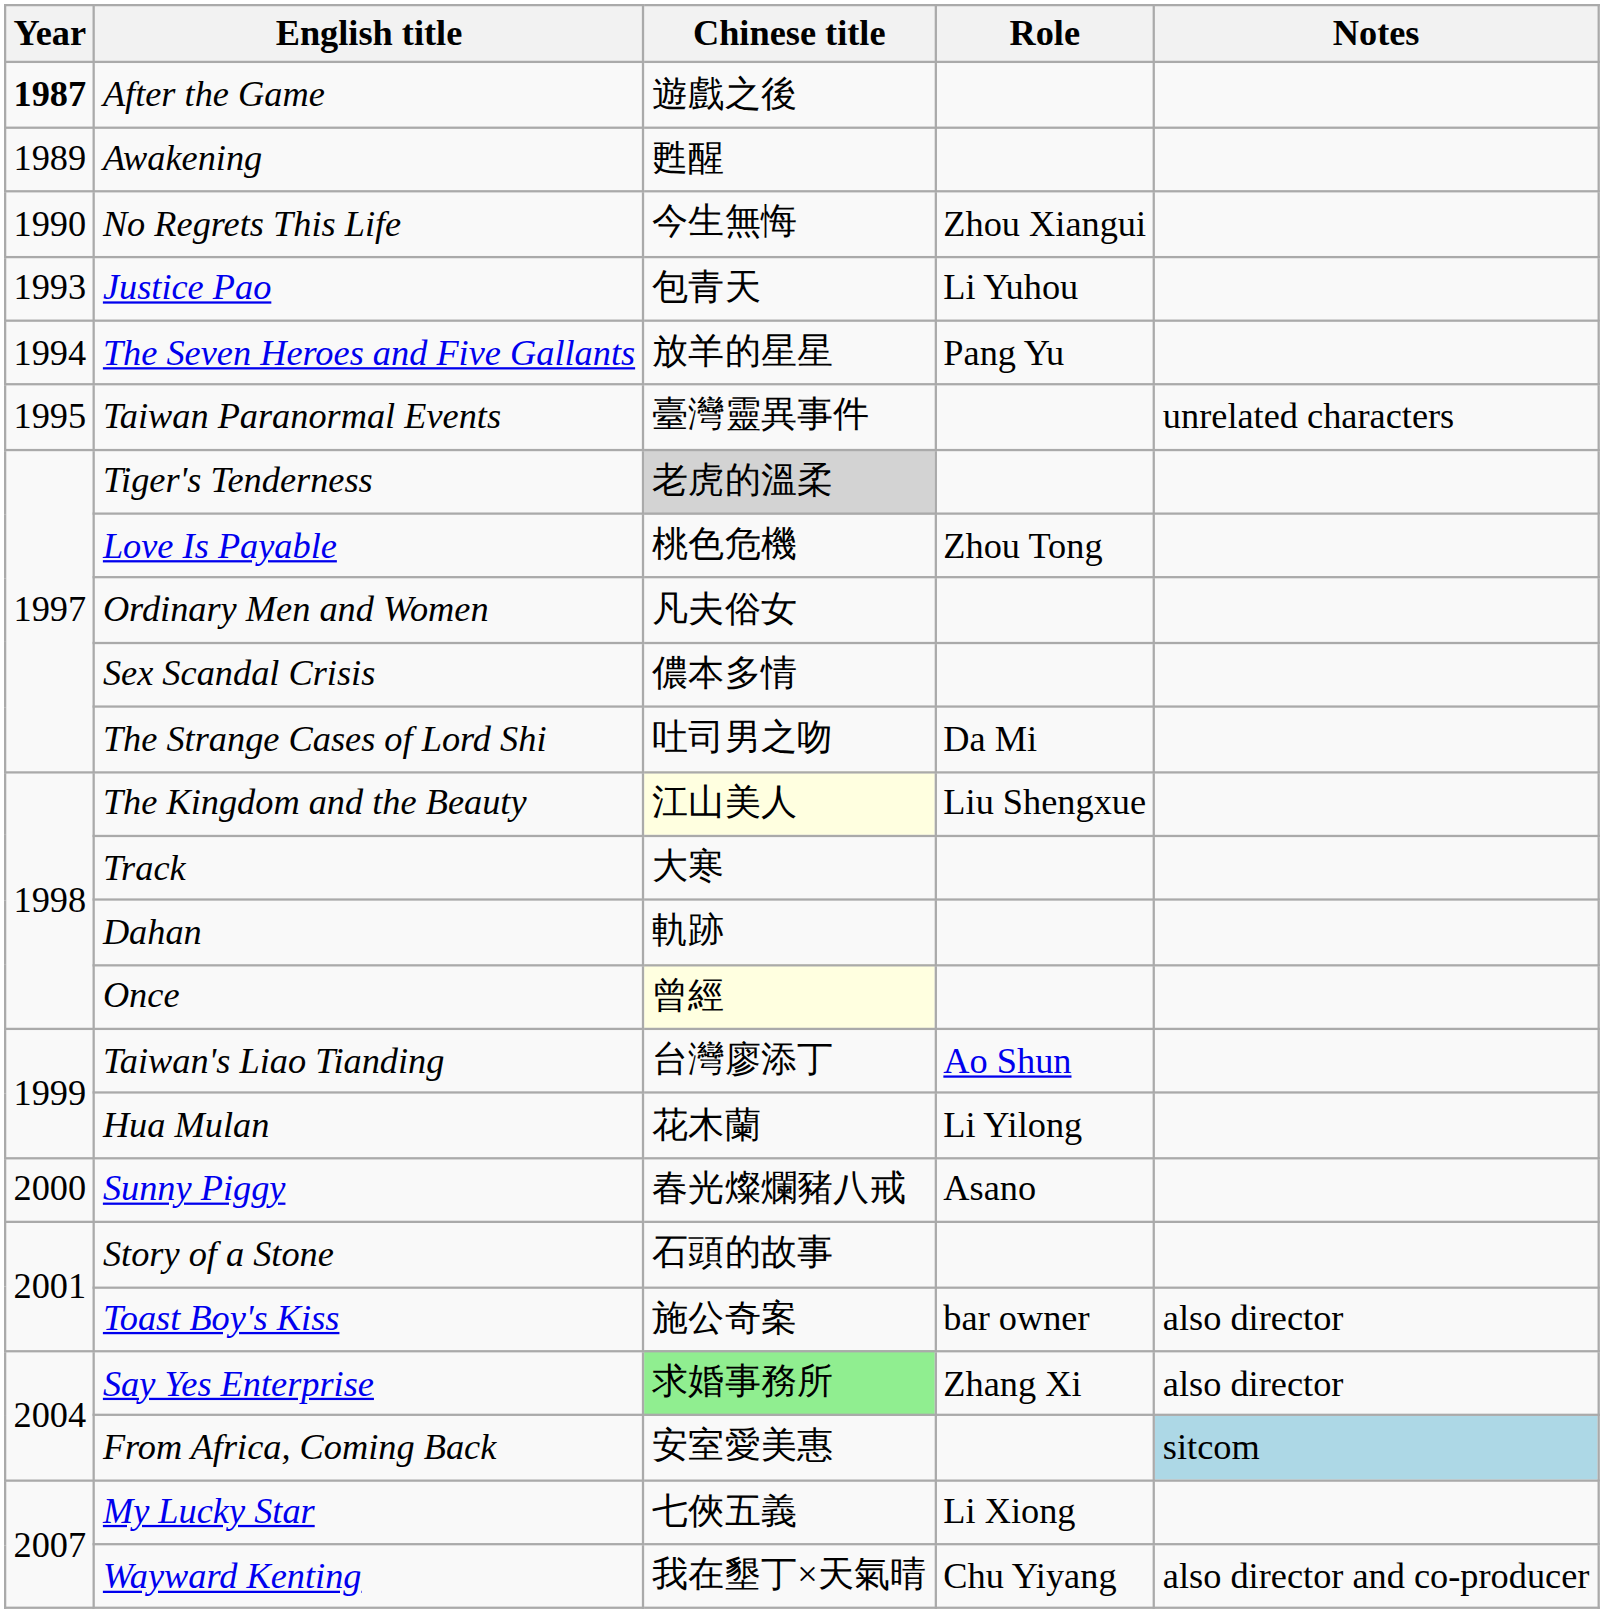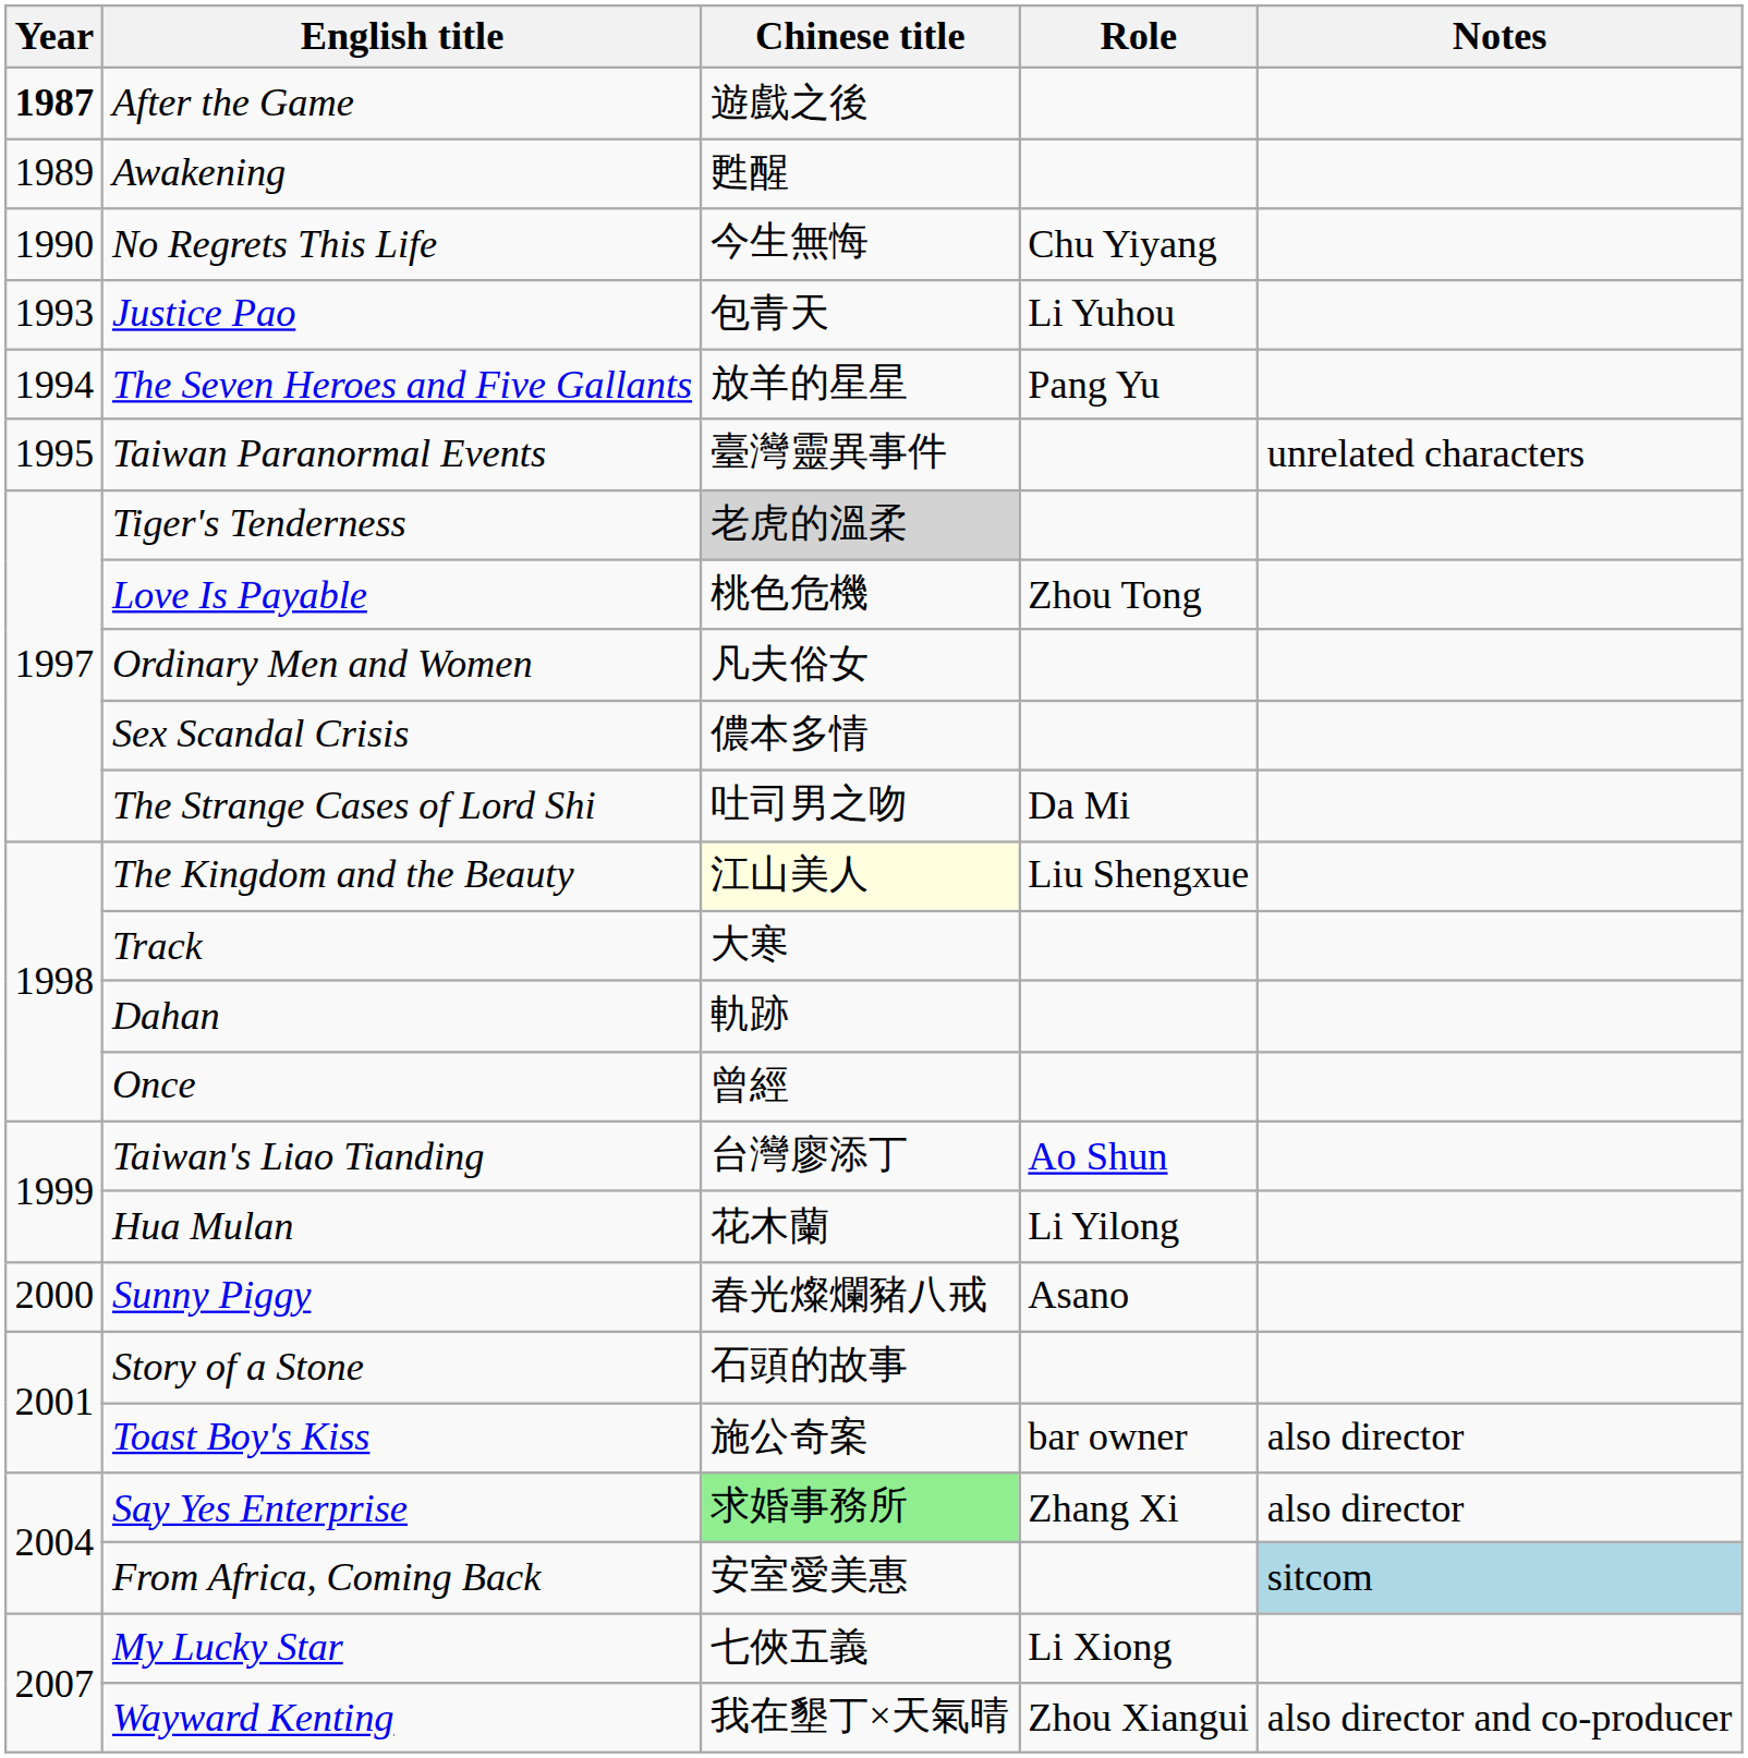 <table class="wikitable sortable">
 <tr>
 <th>Year</th>
 <th>English title</th>
 <th>Chinese title</th>
 <th>Role</th>
 <th class="unsortable">Notes</th>
 </tr>
 <tr>
 <td><strong>1987</strong></td>
 <td><em>After the Game</em></td>
 <td>遊戲之後</td>
 <td></td>
 <td></td>
 </tr>
 <tr>
 <td>1989</td>
 <td><em>Awakening</em></td>
 <td>甦醒</td>
 <td></td>
 <td></td>
 </tr>
 <tr>
 <td>1990</td>
 <td><em>No Regrets This Life</em></td>
 <td>今生無悔</td>
-<td>Zhou Xiangui</td>
+<td>Chu Yiyang</td>
 <td></td>
 </tr>
 <tr>
 <td>1993</td>
 <td><em><a href='#'>Justice Pao</a></em></td>
 <td>包青天</td>
 <td>Li Yuhou</td>
 <td></td>
 </tr>
 <tr>
 <td>1994</td>
 <td><em><a href='#'>The Seven Heroes and Five Gallants</a></em></td>
 <td>放羊的星星</td>
 <td>Pang Yu</td>
 <td></td>
 </tr>
 <tr>
 <td>1995</td>
 <td><em>Taiwan Paranormal Events</em></td>
 <td>臺灣靈異事件</td>
 <td></td>
 <td>unrelated characters</td>
 </tr>
 <tr>
 <td rowspan=5>1997</td>
 <td><em>Tiger's Tenderness</em></td>
 <td style="background: lightgrey;">老虎的溫柔</td>
 <td></td>
 <td></td>
 </tr>
 <tr>
 <td><em><a href='#'>Love Is Payable</a></em></td>
 <td>桃色危機</td>
 <td>Zhou Tong</td>
 <td></td>
 </tr>
 <tr>
 <td><em>Ordinary Men and Women</em></td>
 <td>凡夫俗女</td>
 <td></td>
 <td></td>
 </tr>
 <tr>
 <td><em>Sex Scandal Crisis</em></td>
 <td>儂本多情</td>
 <td></td>
 <td></td>
 </tr>
 <tr>
 <td><em>The Strange Cases of Lord Shi</em></td>
 <td>吐司男之吻</td>
 <td>Da Mi</td>
 <td></td>
 </tr>
 <tr>
 <td rowspan=4>1998</td>
 <td><em>The Kingdom and the Beauty</em></td>
 <td style="background: lightyellow;">江山美人</td>
 <td>Liu Shengxue</td>
 <td></td>
 </tr>
 <tr>
 <td><em>Track</em></td>
 <td>大寒</td>
 <td></td>
 <td></td>
 </tr>
 <tr>
 <td><em>Dahan</em></td>
 <td>軌跡</td>
 <td></td>
 <td></td>
 </tr>
 <tr>
 <td><em>Once</em></td>
-<td style="background: lightyellow;">曾經</td>
+<td>曾經</td>
 <td></td>
 <td></td>
 </tr>
 <tr>
 <td rowspan=2>1999</td>
 <td><em>Taiwan's Liao Tianding</em></td>
 <td>台灣廖添丁</td>
 <td><a href='#'>Ao Shun</a></td>
 <td></td>
 </tr>
 <tr>
 <td><em>Hua Mulan</em></td>
 <td>花木蘭</td>
 <td>Li Yilong</td>
 <td></td>
 </tr>
 <tr>
 <td>2000</td>
 <td><em><a href='#'>Sunny Piggy</a></em></td>
 <td>春光燦爛豬八戒</td>
 <td>Asano</td>
 <td></td>
 </tr>
 <tr>
 <td rowspan=2>2001</td>
 <td><em>Story of a Stone</em></td>
 <td>石頭的故事</td>
 <td></td>
 <td></td>
 </tr>
 <tr>
 <td><em><a href='#'>Toast Boy's Kiss</a></em></td>
 <td>施公奇案</td>
 <td>bar owner</td>
 <td>also director</td>
 </tr>
 <tr>
 <td rowspan=2>2004</td>
 <td><em><a href='#'>Say Yes Enterprise</a></em></td>
 <td style="background: lightgreen;">求婚事務所</td>
 <td>Zhang Xi</td>
 <td>also director</td>
 </tr>
 <tr>
 <td><em>From Africa, Coming Back</em></td>
 <td>安室愛美惠</td>
 <td></td>
 <td style="background: lightblue;">sitcom</td>
 </tr>
 <tr>
 <td rowspan=2>2007</td>
 <td><em><a href='#'>My Lucky Star</a></em></td>
 <td>七俠五義</td>
 <td>Li Xiong</td>
 <td></td>
 </tr>
 <tr>
 <td><em><a href='#'>Wayward Kenting</a></em></td>
 <td>我在墾丁×天氣晴</td>
-<td>Chu Yiyang</td>
+<td>Zhou Xiangui</td>
 <td>also director and co-producer</td>
 </tr>
 </table>
